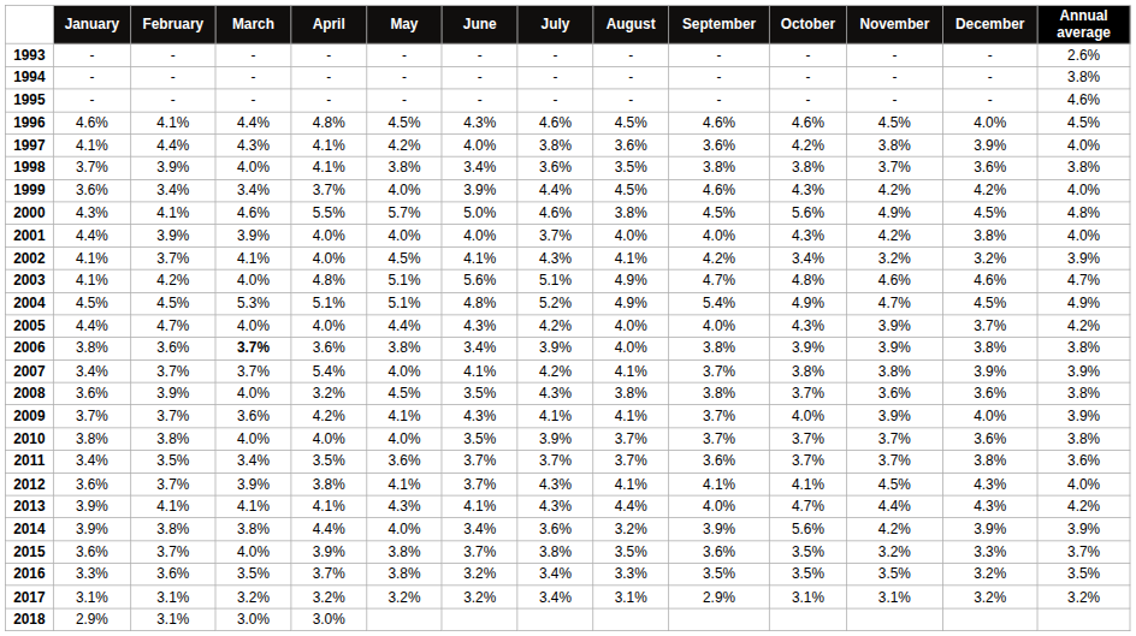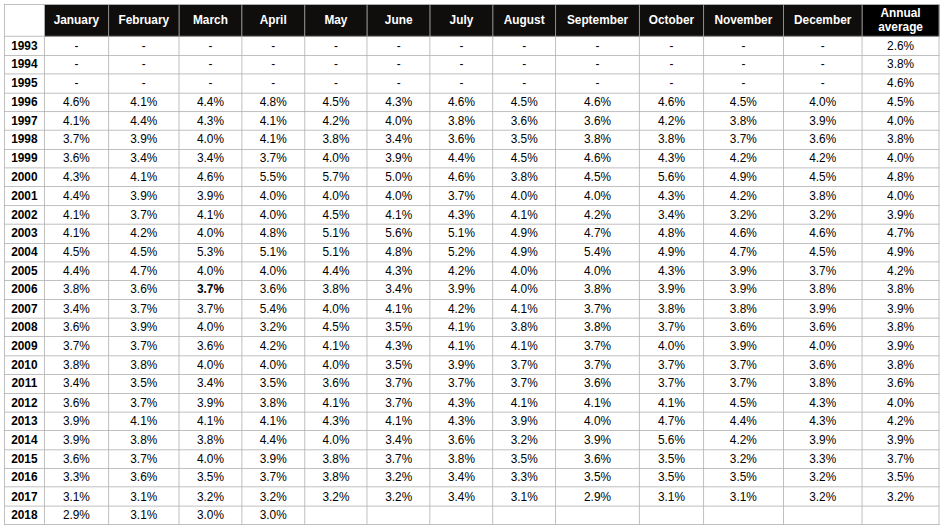 <table class="wikitable" style="width:100%; margin:auto; background:#ffffff;">
 <tr>
 <th style="background:#FFFFFF; color:#FFFFFF;" width="35px"></th>
 <th style="background:#100E0D; color:#FFFFFF;" width="60px">January</th>
 <th style="background:#100E0D; color:#FFFFFF;" width="60px">February</th>
 <th style="background:#100E0D; color:#FFFFFF;" width="60px">March</th>
 <th style="background:#100E0D; color:#FFFFFF;" width="60px">April</th>
 <th style="background:#100E0D; color:#FFFFFF;" width="60px">May</th>
 <th style="background:#100E0D; color:#FFFFFF;" width="60px">June</th>
 <th style="background:#100E0D; color:#FFFFFF;" width="60px">July</th>
 <th style="background:#100E0D; color:#FFFFFF;" width="60px">August</th>
 <th style="background:#100E0D; color:#FFFFFF;" width="60px">September</th>
 <th style="background:#100E0D; color:#FFFFFF;" width="60px">October</th>
 <th style="background:#100E0D; color:#FFFFFF;" width="60px">November</th>
 <th style="background:#100E0D; color:#FFFFFF;" width="60px">December</th>
 <th style="background:#000000; color:#FFFFFF;" width="75px">Annual average</th>
 </tr>
 <tr align="center">
 <td><strong>1993</strong></td>
 <td>-</td>
 <td>-</td>
 <td>-</td>
 <td>-</td>
 <td>-</td>
 <td>-</td>
 <td>-</td>
 <td>-</td>
 <td>-</td>
 <td>-</td>
 <td>-</td>
 <td>-</td>
 <td>2.6%</td>
 </tr>
 <tr align="center">
 <td><strong>1994</strong></td>
 <td>-</td>
 <td>-</td>
 <td>-</td>
 <td>-</td>
 <td>-</td>
 <td>-</td>
 <td>-</td>
 <td>-</td>
 <td>-</td>
 <td>-</td>
 <td>-</td>
 <td>-</td>
 <td> 3.8%</td>
 </tr>
 <tr align="center">
 <td><strong>1995</strong></td>
 <td>-</td>
 <td>-</td>
 <td>-</td>
 <td>-</td>
 <td>-</td>
 <td>-</td>
 <td>-</td>
 <td>-</td>
 <td>-</td>
 <td>-</td>
 <td>-</td>
 <td>-</td>
 <td> 4.6%</td>
 </tr>
 <tr align="center">
 <td><strong>1996</strong></td>
 <td>4.6%</td>
 <td>4.1%</td>
 <td>4.4%</td>
 <td>4.8%</td>
 <td>4.5%</td>
 <td>4.3%</td>
 <td>4.6%</td>
 <td>4.5%</td>
 <td>4.6%</td>
 <td>4.6%</td>
 <td>4.5%</td>
 <td>4.0%</td>
 <td> 4.5%</td>
 </tr>
 <tr align="center">
 <td><strong>1997</strong></td>
 <td>4.1%</td>
 <td>4.4%</td>
 <td>4.3%</td>
 <td>4.1%</td>
 <td>4.2%</td>
 <td>4.0%</td>
 <td>3.8%</td>
 <td>3.6%</td>
 <td>3.6%</td>
 <td>4.2%</td>
 <td>3.8%</td>
 <td>3.9%</td>
 <td> 4.0%</td>
 </tr>
 <tr align="center">
 <td><strong>1998</strong></td>
 <td>3.7%</td>
 <td>3.9%</td>
 <td>4.0%</td>
 <td>4.1%</td>
 <td>3.8%</td>
 <td>3.4%</td>
 <td>3.6%</td>
 <td>3.5%</td>
 <td>3.8%</td>
 <td>3.8%</td>
 <td>3.7%</td>
 <td>3.6%</td>
 <td> 3.8%</td>
 </tr>
 <tr align="center">
 <td><strong>1999</strong></td>
 <td>3.6%</td>
 <td>3.4%</td>
 <td>3.4%</td>
 <td>3.7%</td>
 <td>4.0%</td>
 <td>3.9%</td>
 <td>4.4%</td>
 <td>4.5%</td>
 <td>4.6%</td>
 <td>4.3%</td>
 <td>4.2%</td>
 <td>4.2%</td>
 <td> 4.0%</td>
 </tr>
 <tr align="center">
 <td><strong>2000</strong></td>
 <td>4.3%</td>
 <td>4.1%</td>
 <td>4.6%</td>
 <td>5.5%</td>
 <td>5.7%</td>
 <td>5.0%</td>
 <td>4.6%</td>
 <td>3.8%</td>
 <td>4.5%</td>
 <td>5.6%</td>
 <td>4.9%</td>
 <td>4.5%</td>
 <td> 4.8%</td>
 </tr>
 <tr align="center">
 <td><strong>2001</strong></td>
 <td>4.4%</td>
 <td>3.9%</td>
 <td>3.9%</td>
 <td>4.0%</td>
 <td>4.0%</td>
 <td>4.0%</td>
 <td>3.7%</td>
 <td>4.0%</td>
 <td>4.0%</td>
 <td>4.3%</td>
 <td>4.2%</td>
 <td>3.8%</td>
 <td> 4.0%</td>
 </tr>
 <tr align="center">
 <td><strong>2002</strong></td>
 <td>4.1%</td>
 <td>3.7%</td>
 <td>4.1%</td>
 <td>4.0%</td>
 <td>4.5%</td>
 <td>4.1%</td>
 <td>4.3%</td>
 <td>4.1%</td>
 <td>4.2%</td>
 <td>3.4%</td>
 <td>3.2%</td>
 <td>3.2%</td>
 <td> 3.9%</td>
 </tr>
 <tr align="center">
 <td><strong>2003</strong></td>
 <td>4.1%</td>
 <td>4.2%</td>
 <td>4.0%</td>
 <td>4.8%</td>
 <td>5.1%</td>
 <td>5.6%</td>
 <td>5.1%</td>
 <td>4.9%</td>
 <td>4.7%</td>
 <td>4.8%</td>
 <td>4.6%</td>
 <td>4.6%</td>
 <td> 4.7%</td>
 </tr>
 <tr align="center">
 <td><strong>2004</strong></td>
 <td>4.5%</td>
 <td>4.5%</td>
 <td>5.3%</td>
 <td>5.1%</td>
 <td>5.1%</td>
 <td>4.8%</td>
 <td>5.2%</td>
 <td>4.9%</td>
 <td>5.4%</td>
 <td>4.9%</td>
 <td>4.7%</td>
 <td>4.5%</td>
 <td> 4.9%</td>
 </tr>
 <tr align="center">
 <td><strong>2005</strong></td>
 <td>4.4%</td>
 <td>4.7%</td>
 <td>4.0%</td>
 <td>4.0%</td>
 <td>4.4%</td>
 <td>4.3%</td>
 <td>4.2%</td>
 <td>4.0%</td>
 <td>4.0%</td>
 <td>4.3%</td>
 <td>3.9%</td>
 <td>3.7%</td>
 <td> 4.2%</td>
 </tr>
 <tr align="center">
 <td><strong>2006</strong></td>
 <td>3.8%</td>
 <td>3.6%</td>
 <td><strong>3.7%</strong></td>
 <td>3.6%</td>
 <td>3.8%</td>
 <td>3.4%</td>
 <td>3.9%</td>
 <td>4.0%</td>
 <td>3.8%</td>
 <td>3.9%</td>
 <td>3.9%</td>
 <td>3.8%</td>
 <td> 3.8%</td>
 </tr>
 <tr align="center">
 <td><strong>2007</strong></td>
 <td>3.4%</td>
 <td>3.7%</td>
 <td>3.7%</td>
 <td>5.4%</td>
 <td>4.0%</td>
 <td>4.1%</td>
 <td>4.2%</td>
 <td>4.1%</td>
 <td>3.7%</td>
 <td>3.8%</td>
 <td>3.8%</td>
 <td>3.9%</td>
 <td> 3.9%</td>
 </tr>
 <tr align="center">
 <td><strong>2008</strong></td>
 <td>3.6%</td>
 <td>3.9%</td>
 <td>4.0%</td>
 <td>3.2%</td>
 <td>4.5%</td>
 <td>3.5%</td>
-<td>4.3%</td>
+<td>4.1%</td>
 <td>3.8%</td>
 <td>3.8%</td>
 <td>3.7%</td>
 <td>3.6%</td>
 <td>3.6%</td>
 <td> 3.8%</td>
 </tr>
 <tr align="center">
 <td><strong>2009</strong></td>
 <td>3.7%</td>
 <td>3.7%</td>
 <td>3.6%</td>
 <td>4.2%</td>
 <td>4.1%</td>
 <td>4.3%</td>
 <td>4.1%</td>
 <td>4.1%</td>
 <td>3.7%</td>
 <td>4.0%</td>
 <td>3.9%</td>
 <td>4.0%</td>
 <td> 3.9%</td>
 </tr>
 <tr align="center">
 <td><strong>2010</strong></td>
 <td>3.8%</td>
 <td>3.8%</td>
 <td>4.0%</td>
 <td>4.0%</td>
 <td>4.0%</td>
 <td>3.5%</td>
 <td>3.9%</td>
 <td>3.7%</td>
 <td>3.7%</td>
 <td>3.7%</td>
 <td>3.7%</td>
 <td>3.6%</td>
 <td> 3.8%</td>
 </tr>
 <tr align="center">
 <td><strong>2011</strong></td>
 <td>3.4%</td>
 <td>3.5%</td>
 <td>3.4%</td>
 <td>3.5%</td>
 <td>3.6%</td>
 <td>3.7%</td>
 <td>3.7%</td>
 <td>3.7%</td>
 <td>3.6%</td>
 <td>3.7%</td>
 <td>3.7%</td>
 <td>3.8%</td>
 <td> 3.6%</td>
 </tr>
 <tr align="center">
 <td><strong>2012</strong></td>
 <td>3.6%</td>
 <td>3.7%</td>
 <td>3.9%</td>
 <td>3.8%</td>
 <td>4.1%</td>
 <td>3.7%</td>
 <td>4.3%</td>
 <td>4.1%</td>
 <td>4.1%</td>
 <td>4.1%</td>
 <td>4.5%</td>
 <td>4.3%</td>
 <td> 4.0%</td>
 </tr>
 <tr align="center">
 <td><strong>2013</strong></td>
 <td>3.9%</td>
 <td>4.1%</td>
 <td>4.1%</td>
 <td>4.1%</td>
 <td>4.3%</td>
 <td>4.1%</td>
 <td>4.3%</td>
-<td>4.4%</td>
+<td>3.9%</td>
 <td>4.0%</td>
 <td>4.7%</td>
 <td>4.4%</td>
 <td>4.3%</td>
 <td> 4.2%</td>
 </tr>
 <tr align="center">
 <td><strong>2014</strong></td>
 <td>3.9%</td>
 <td>3.8%</td>
 <td>3.8%</td>
 <td>4.4%</td>
 <td>4.0%</td>
 <td>3.4%</td>
 <td>3.6%</td>
 <td>3.2%</td>
 <td>3.9%</td>
 <td>5.6%</td>
 <td>4.2%</td>
 <td>3.9%</td>
 <td> 3.9%</td>
 </tr>
 <tr align="center">
 <td><strong>2015</strong></td>
 <td>3.6%</td>
 <td>3.7%</td>
 <td>4.0%</td>
 <td>3.9%</td>
 <td>3.8%</td>
 <td>3.7%</td>
 <td>3.8%</td>
 <td>3.5%</td>
 <td>3.6%</td>
 <td>3.5%</td>
 <td>3.2%</td>
 <td>3.3%</td>
 <td> 3.7%</td>
 </tr>
 <tr align="center">
 <td><strong>2016</strong></td>
 <td>3.3%</td>
 <td>3.6%</td>
 <td>3.5%</td>
 <td>3.7%</td>
 <td>3.8%</td>
 <td>3.2%</td>
 <td>3.4%</td>
 <td>3.3%</td>
 <td>3.5%</td>
 <td>3.5%</td>
 <td>3.5%</td>
 <td>3.2%</td>
 <td> 3.5%</td>
 </tr>
 <tr align="center">
 <td><strong>2017</strong></td>
 <td>3.1%</td>
 <td>3.1%</td>
 <td>3.2%</td>
 <td>3.2%</td>
 <td>3.2%</td>
 <td>3.2%</td>
 <td>3.4%</td>
 <td>3.1%</td>
 <td>2.9%</td>
 <td>3.1%</td>
 <td>3.1%</td>
 <td>3.2%</td>
 <td> 3.2%</td>
 </tr>
 <tr align="center">
 <td><strong>2018</strong></td>
 <td>2.9%</td>
 <td>3.1%</td>
 <td>3.0%</td>
 <td>3.0%</td>
 <td></td>
 <td></td>
 <td></td>
 <td></td>
 <td></td>
 <td></td>
 <td></td>
 <td></td>
 <td></td>
 </tr>
 </table>
